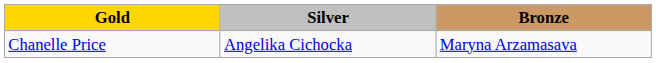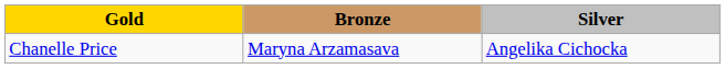 <table class="wikitable" style="text-align:left">
 <tr align="center">
 <td width=200 bgcolor=gold><strong>Gold</strong></td>
+<td width=200 bgcolor=CC9966><strong>Bronze</strong></td>
 <td width=200 bgcolor=silver><strong>Silver</strong></td>
-<td width=200 bgcolor=CC9966><strong>Bronze</strong></td>
 </tr>
 <tr>
 <td><a href='#'>Chanelle Price</a><br><em></em></td>
+<td><a href='#'>Maryna Arzamasava</a><br><em></em></td>
 <td><a href='#'>Angelika Cichocka</a><br><em></em></td>
-<td><a href='#'>Maryna Arzamasava</a><br><em></em></td>
 </tr>
 </table>
